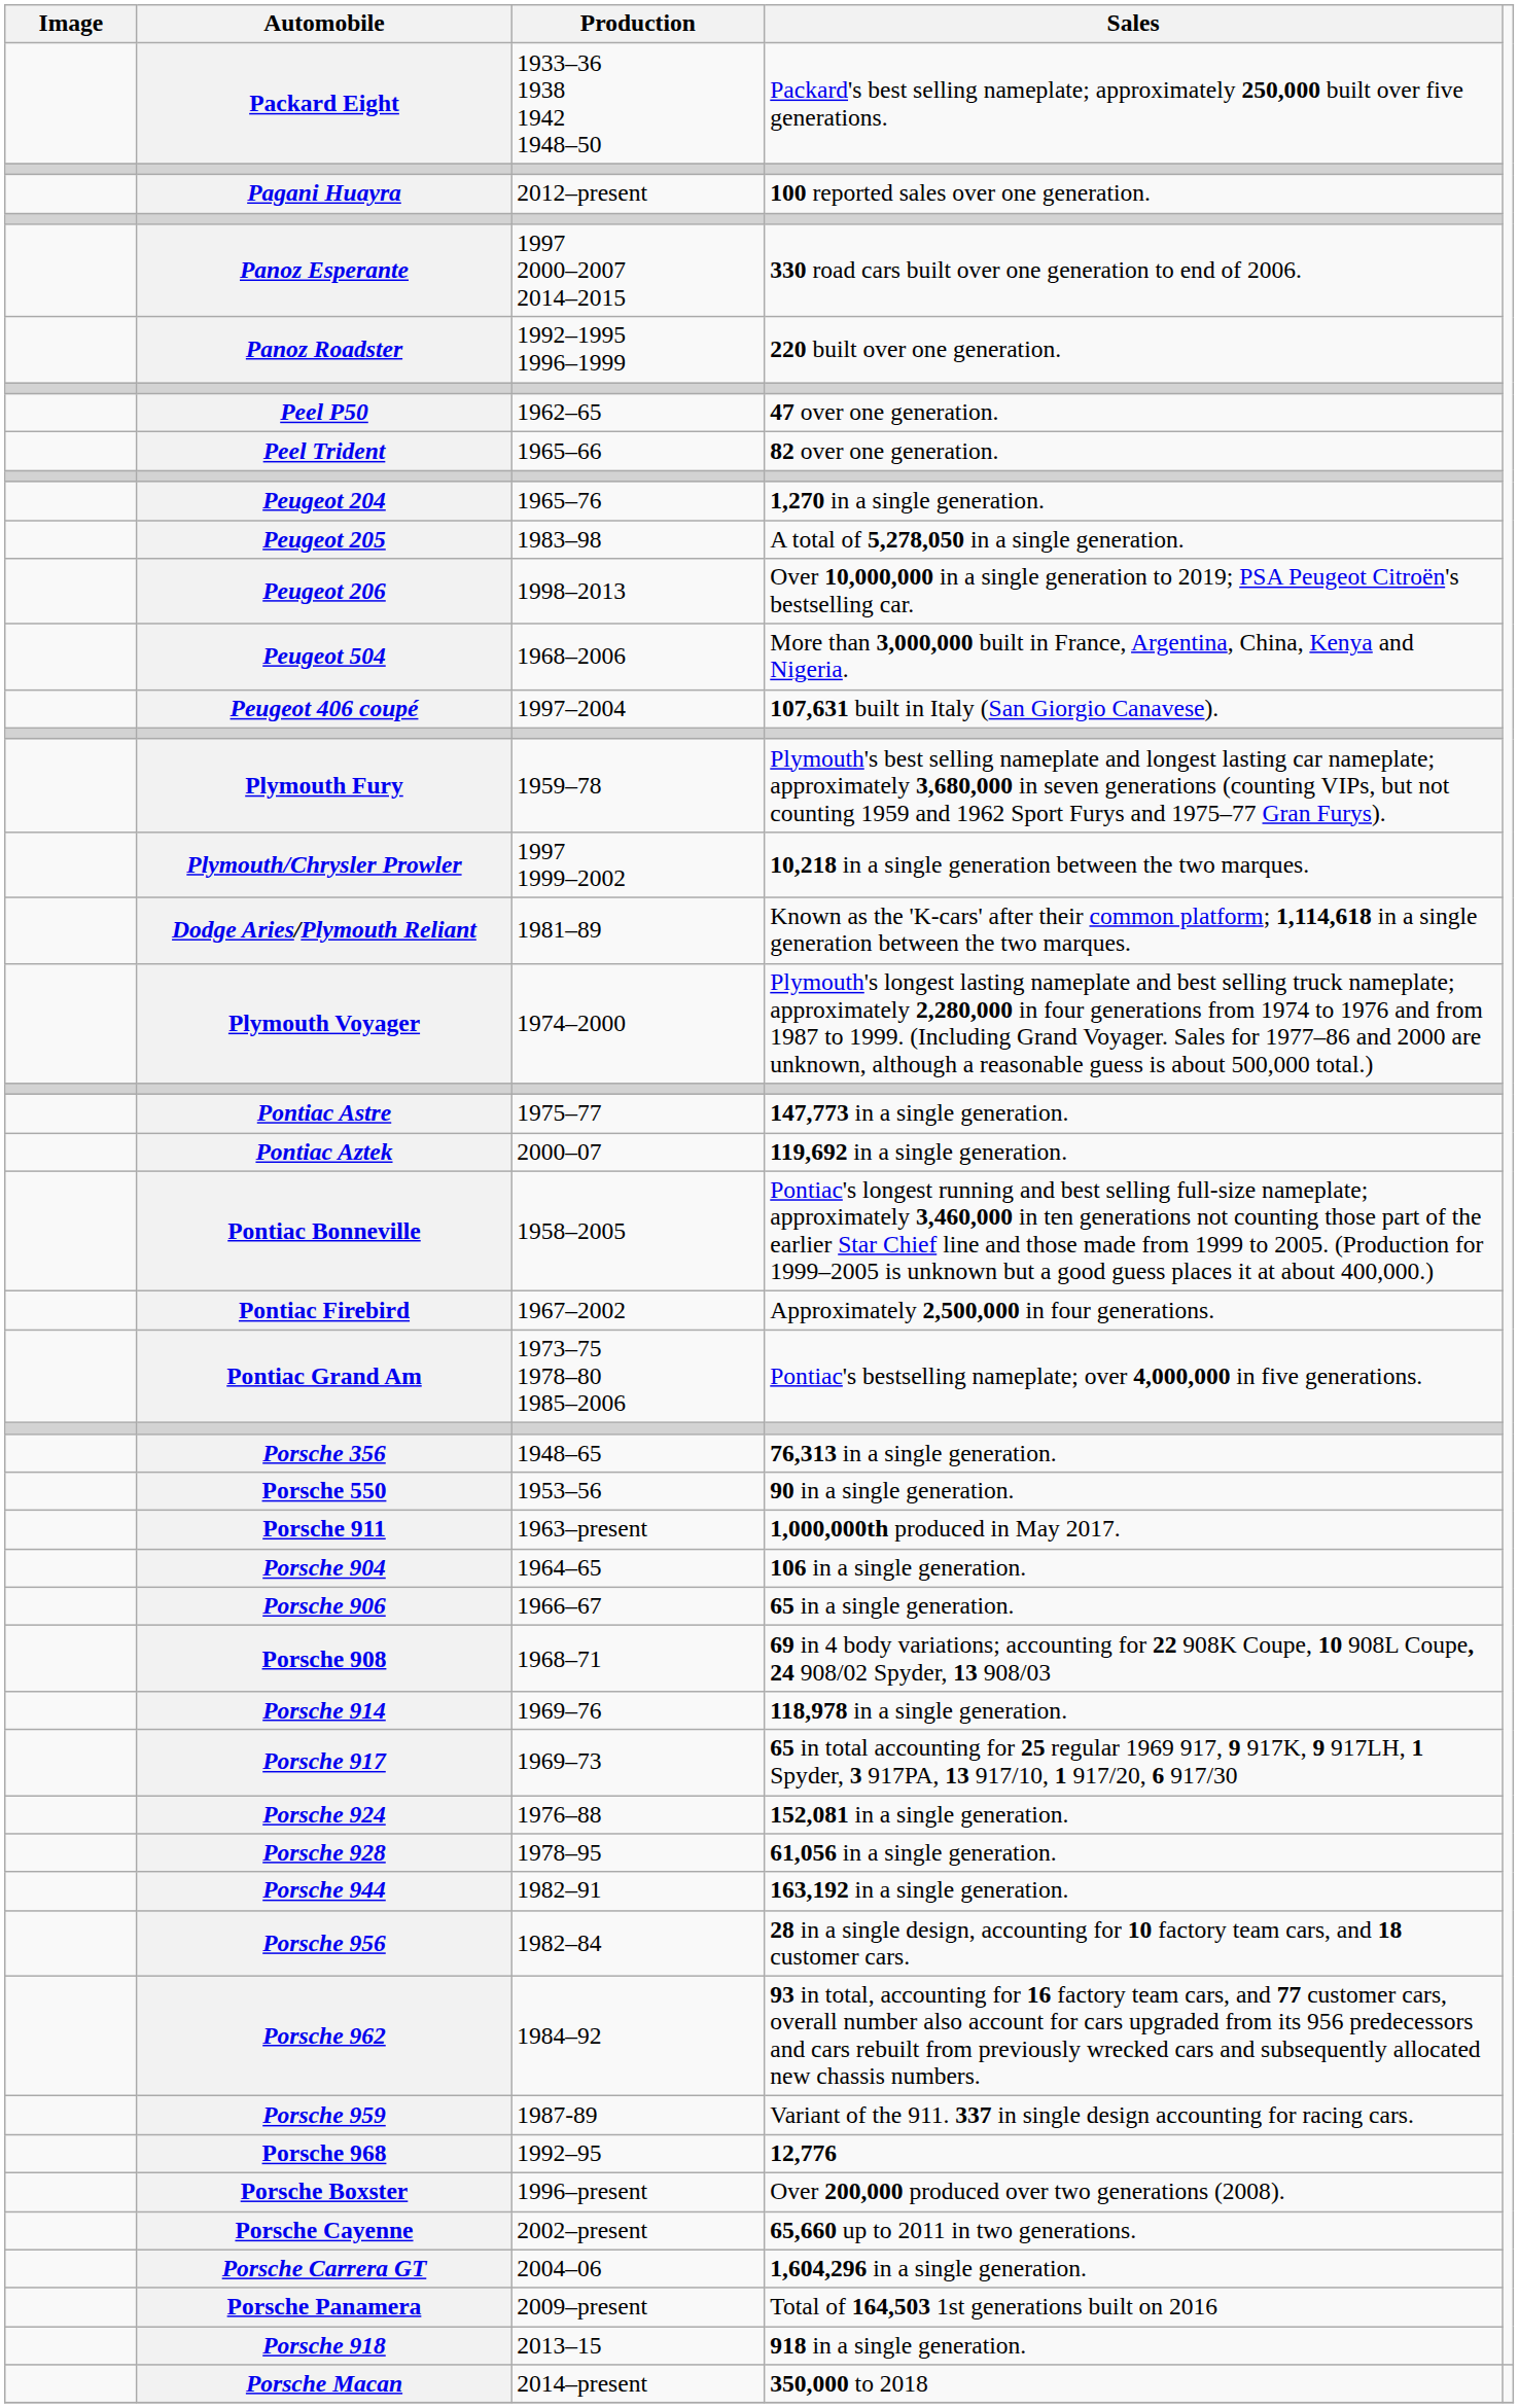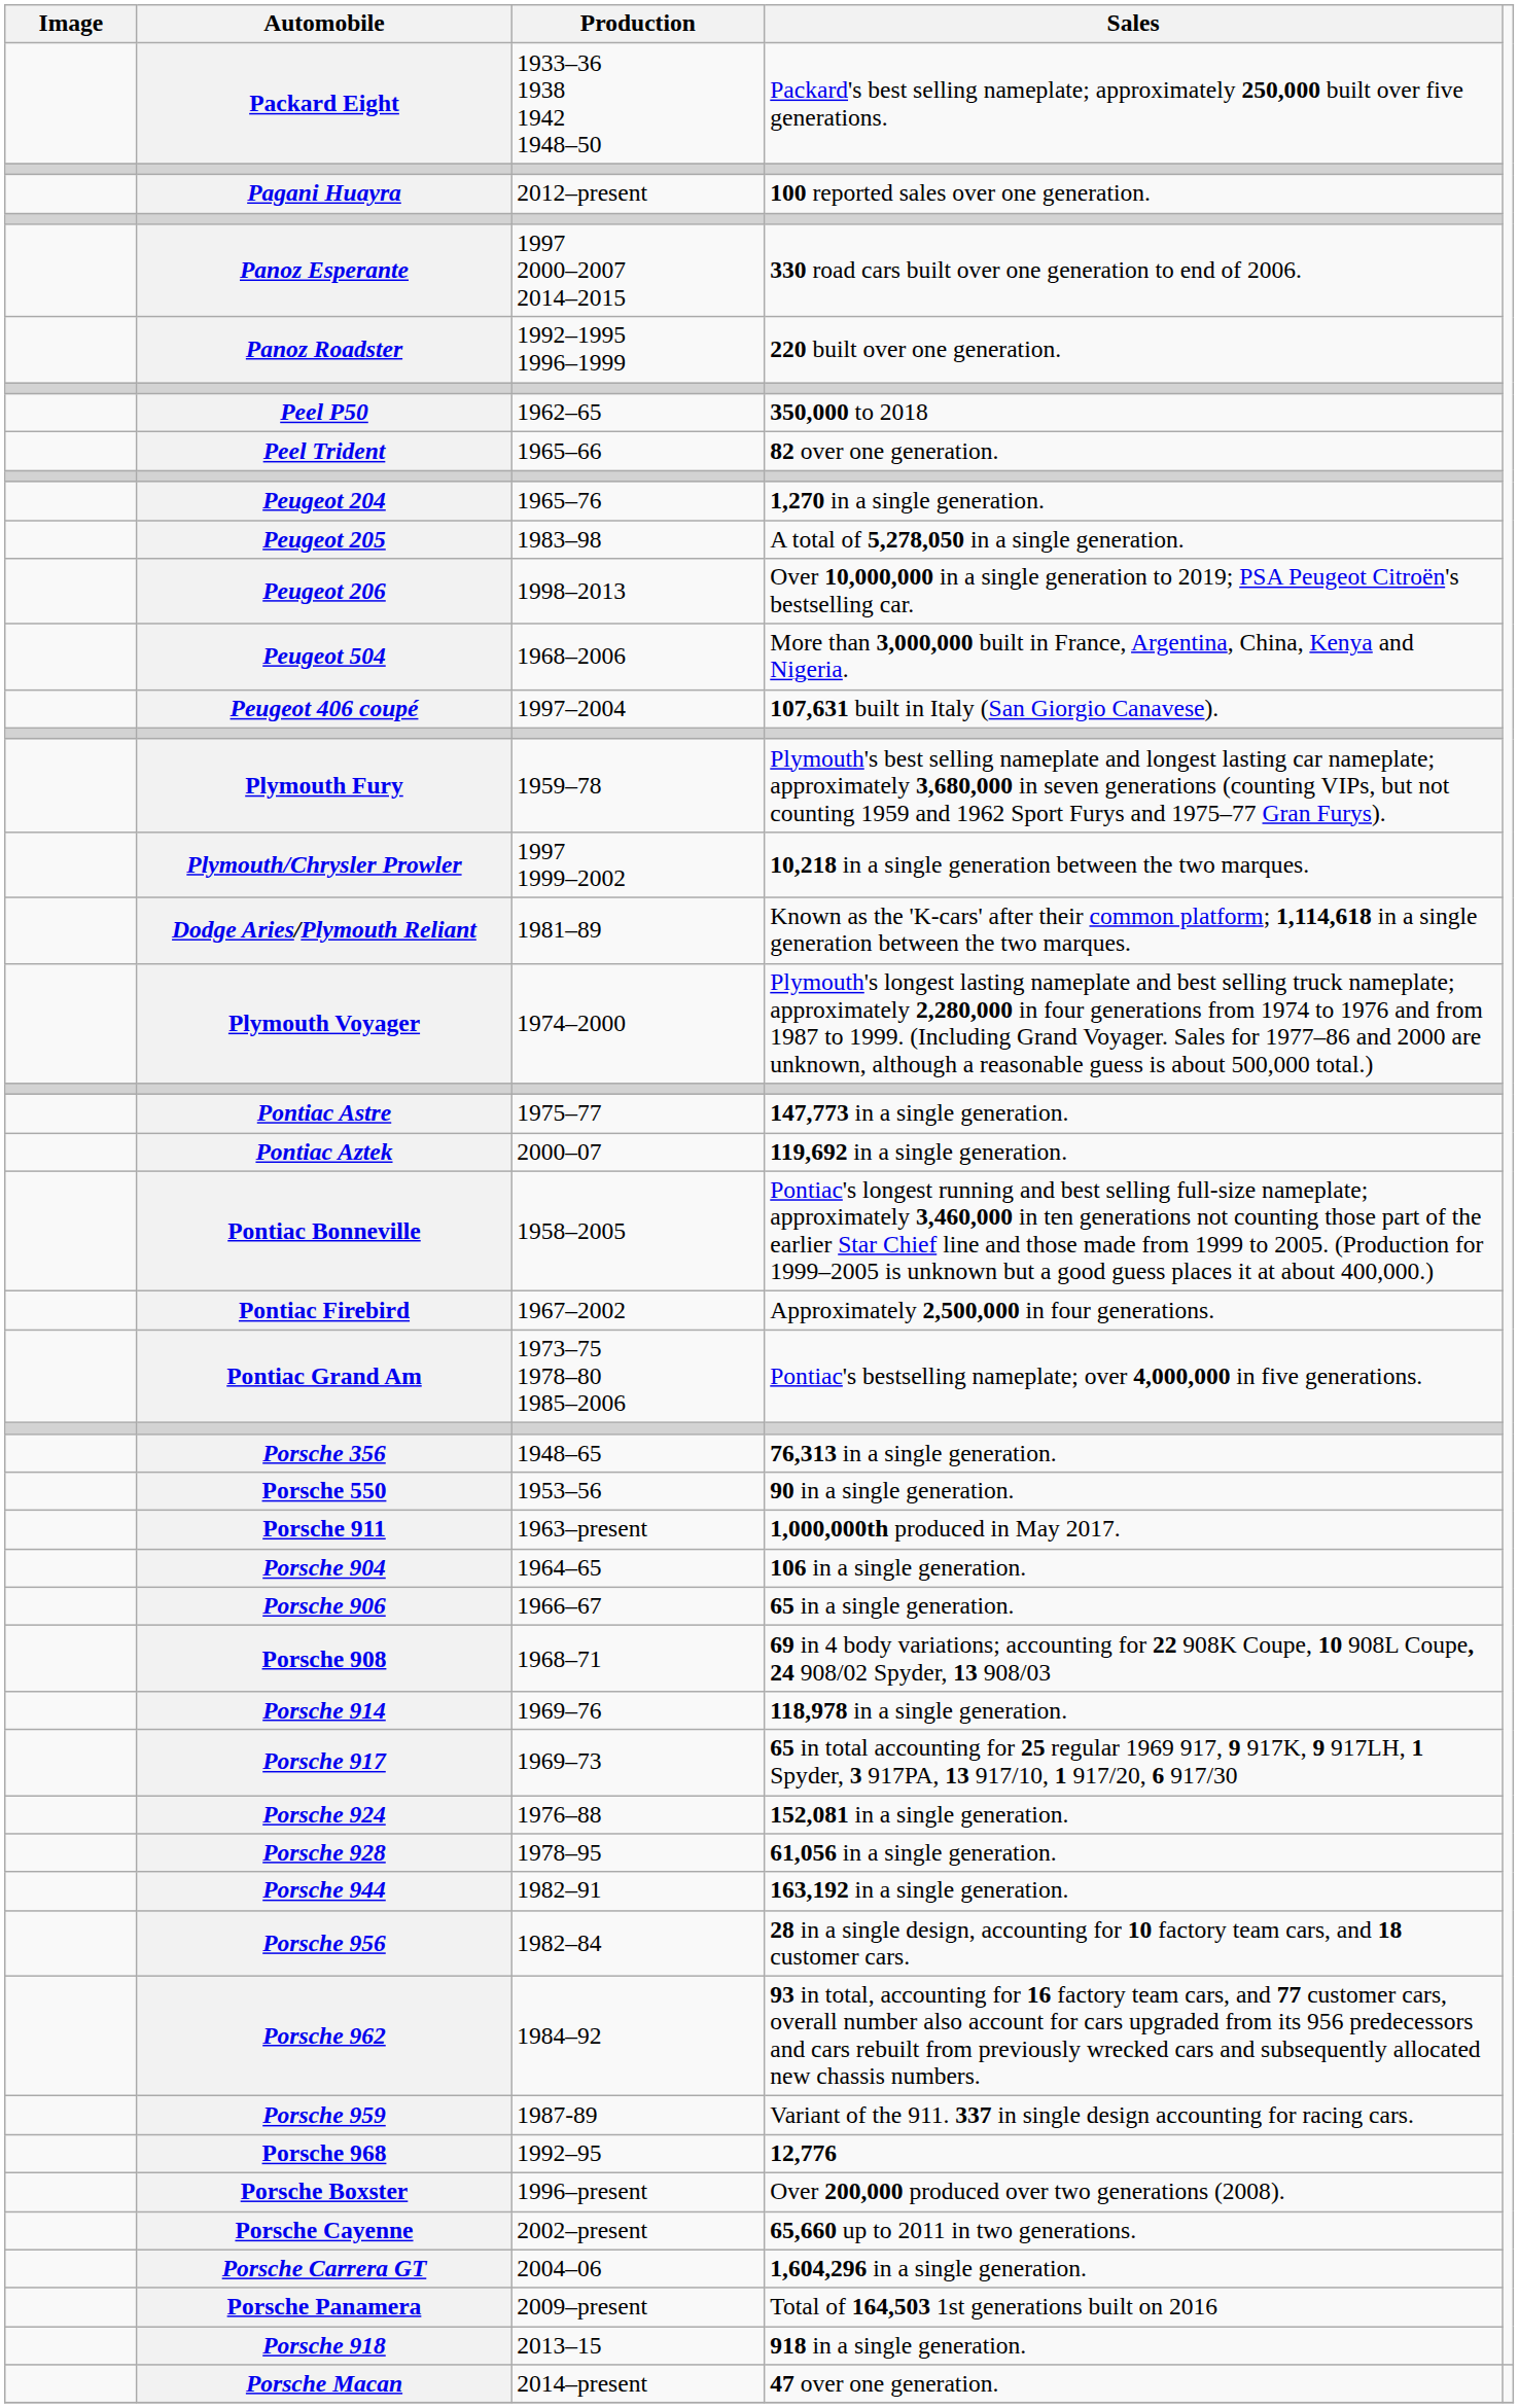 <table class="wikitable">
 <tr>
 <th style="width:5em">Image</th>
 <th style="width:15em">Automobile</th>
 <th style="width:10em">Production</th>
 <th style="width:30em">Sales</th>
 </tr>
 <tr>
 <td></td>
 <th><a href='#'>Packard Eight</a></th>
 <td>1933–36<br>1938<br>1942<br>1948–50</td>
 <td><a href='#'>Packard</a>'s best selling nameplate; approximately <strong>250,000</strong> built over five generations.</td>
 </tr>
 <tr style="background:lightgrey;">
 <td></td>
 <td></td>
 <td></td>
 <td></td>
 </tr>
 <tr>
 <td></td>
 <th><em><a href='#'>Pagani Huayra</a></em></th>
 <td>2012–present</td>
 <td><strong>100</strong> reported sales over one generation.</td>
 </tr>
 <tr style="background:lightgrey;">
 <td></td>
 <td></td>
 <td></td>
 <td></td>
 </tr>
 <tr>
 <td></td>
 <th><em><a href='#'>Panoz Esperante</a></em></th>
 <td>1997<br>2000–2007<br>2014–2015</td>
 <td><strong>330</strong> road cars built over one generation to end of 2006.</td>
 </tr>
 <tr>
 <td></td>
 <th><em><a href='#'>Panoz Roadster</a></em></th>
 <td>1992–1995<br>1996–1999</td>
 <td><strong>220</strong> built over one generation.</td>
 </tr>
 <tr style="background:lightgrey;">
 <td></td>
 <td></td>
 <td></td>
 <td></td>
 </tr>
 <tr>
 <td></td>
 <th><em><a href='#'>Peel P50</a></em></th>
 <td>1962–65</td>
-<td><strong>47</strong> over one generation.</td>
+<td><strong>350,000</strong> to 2018</td>
 </tr>
 <tr>
 <td></td>
 <th><em><a href='#'>Peel Trident</a></em></th>
 <td>1965–66</td>
 <td><strong>82</strong> over one generation.</td>
 </tr>
 <tr style="background:lightgrey;">
 <td></td>
 <td></td>
 <td></td>
 <td></td>
 </tr>
 <tr>
 <td></td>
 <th><em><a href='#'>Peugeot 204</a></em></th>
 <td>1965–76</td>
 <td><strong>1,270</strong> in a single generation.</td>
 </tr>
 <tr>
 <td></td>
 <th><em><a href='#'>Peugeot 205</a></em></th>
 <td>1983–98</td>
 <td>A total of <strong>5,278,050</strong> in a single generation.</td>
 </tr>
 <tr>
 <td></td>
 <th><em><a href='#'>Peugeot 206</a></em></th>
 <td>1998–2013</td>
 <td>Over <strong>10,000,000</strong> in a single generation to 2019; <a href='#'>PSA Peugeot Citroën</a>'s bestselling car.</td>
 </tr>
 <tr>
 <td></td>
 <th><em><a href='#'>Peugeot 504</a></em></th>
 <td>1968–2006</td>
 <td>More than <strong>3,000,000</strong> built in France, <a href='#'>Argentina</a>, China, <a href='#'>Kenya</a> and <a href='#'>Nigeria</a>.</td>
 </tr>
 <tr>
 <td></td>
 <th><em><a href='#'>Peugeot 406 coupé</a></em></th>
 <td>1997–2004</td>
 <td><strong>107,631</strong> built in Italy (<a href='#'>San Giorgio Canavese</a>).</td>
 </tr>
 <tr style="background:lightgrey;">
 <td></td>
 <td></td>
 <td></td>
 <td></td>
 </tr>
 <tr>
 <td></td>
 <th><a href='#'>Plymouth Fury</a></th>
 <td>1959–78</td>
 <td><a href='#'>Plymouth</a>'s best selling nameplate and longest lasting car nameplate; approximately <strong>3,680,000</strong> in seven generations (counting VIPs, but not counting 1959 and 1962 Sport Furys and 1975–77 <a href='#'>Gran Furys</a>).</td>
 </tr>
 <tr>
 <td></td>
 <th><em><a href='#'>Plymouth/Chrysler Prowler</a></em></th>
 <td>1997<br>1999–2002</td>
 <td><strong>10,218</strong> in a single generation between the two marques.</td>
 </tr>
 <tr>
 <td></td>
 <th><em><a href='#'>Dodge Aries</a>/<a href='#'>Plymouth Reliant</a></em></th>
 <td>1981–89</td>
 <td>Known as the 'K-cars' after their <a href='#'>common platform</a>; <strong>1,114,618</strong> in a single generation between the two marques.</td>
 </tr>
 <tr>
 <td></td>
 <th><a href='#'>Plymouth Voyager</a></th>
 <td>1974–2000</td>
 <td><a href='#'>Plymouth</a>'s longest lasting nameplate and best selling truck nameplate; approximately <strong>2,280,000</strong> in four generations from 1974 to 1976 and from 1987 to 1999. (Including Grand Voyager. Sales for 1977–86 and 2000 are unknown, although a reasonable guess is about 500,000 total.)</td>
 </tr>
 <tr style="background:lightgrey;">
 <td></td>
 <td></td>
 <td></td>
 <td></td>
 </tr>
 <tr>
 <td></td>
 <th><em><a href='#'>Pontiac Astre</a></em></th>
 <td>1975–77</td>
 <td><strong>147,773</strong> in a single generation.</td>
 </tr>
 <tr>
 <td></td>
 <th><em><a href='#'>Pontiac Aztek</a></em></th>
 <td>2000–07</td>
 <td><strong>119,692</strong> in a single generation.</td>
 </tr>
 <tr>
 <td></td>
 <th><a href='#'>Pontiac Bonneville</a></th>
 <td>1958–2005</td>
 <td><a href='#'>Pontiac</a>'s longest running and best selling full-size nameplate; approximately <strong>3,460,000</strong> in ten generations not counting those part of the earlier <a href='#'>Star Chief</a> line and those made from 1999 to 2005. (Production for 1999–2005 is unknown but a good guess places it at about 400,000.)</td>
 </tr>
 <tr>
 <td></td>
 <th><a href='#'>Pontiac Firebird</a></th>
 <td>1967–2002</td>
 <td>Approximately <strong>2,500,000</strong> in four generations.</td>
 </tr>
 <tr>
 <td></td>
 <th><a href='#'>Pontiac Grand Am</a></th>
 <td>1973–75<br>1978–80<br>1985–2006</td>
 <td><a href='#'>Pontiac</a>'s bestselling nameplate; over <strong>4,000,000</strong> in five generations.</td>
 </tr>
 <tr style="background:lightgrey;">
 <td></td>
 <td></td>
 <td></td>
 <td></td>
 </tr>
 <tr>
 <td></td>
 <th><em><a href='#'>Porsche 356</a></em></th>
 <td>1948–65</td>
 <td><strong>76,313</strong> in a single generation.</td>
 </tr>
 <tr>
 <td></td>
 <th><a href='#'>Porsche 550</a></th>
 <td>1953–56</td>
 <td><strong>90</strong> in a single generation.</td>
 </tr>
 <tr>
 <td></td>
 <th><a href='#'>Porsche 911</a></th>
 <td>1963–present</td>
 <td><strong>1,000,000th</strong> produced in May 2017.</td>
 </tr>
 <tr>
 <td></td>
 <th><em><a href='#'>Porsche 904</a></em></th>
 <td>1964–65</td>
 <td><strong>106</strong> in a single generation.</td>
 </tr>
 <tr>
 <td></td>
 <th><em><a href='#'>Porsche 906</a></em></th>
 <td>1966–67</td>
 <td><strong>65</strong> in a single generation.</td>
 </tr>
 <tr>
 <td></td>
 <th><a href='#'>Porsche 908</a></th>
 <td>1968–71</td>
 <td><strong>69</strong> in 4 body variations; accounting for <strong>22</strong> 908K Coupe, <strong>10</strong> 908L Coupe<strong>, 24</strong> 908/02 Spyder, <strong>13</strong> 908/03</td>
 </tr>
 <tr>
 <td></td>
 <th><em><a href='#'>Porsche 914</a></em></th>
 <td>1969–76</td>
 <td><strong>118,978</strong> in a single generation.</td>
 </tr>
 <tr>
 <td></td>
 <th><em><a href='#'>Porsche 917</a></em></th>
 <td>1969–73</td>
 <td><strong>65</strong> in total accounting for <strong>25</strong> regular 1969 917, <strong>9</strong> 917K, <strong>9</strong> 917LH, <strong>1</strong> Spyder, <strong>3</strong> 917PA, <strong>13</strong> 917/10, <strong>1</strong> 917/20, <strong>6</strong> 917/30</td>
 </tr>
 <tr>
 <td></td>
 <th><em><a href='#'>Porsche 924</a></em></th>
 <td>1976–88</td>
 <td><strong>152,081</strong> in a single generation.</td>
 </tr>
 <tr>
 <td></td>
 <th><em><a href='#'>Porsche 928</a></em></th>
 <td>1978–95</td>
 <td><strong>61,056</strong> in a single generation.</td>
 </tr>
 <tr>
 <td></td>
 <th><em><a href='#'>Porsche 944</a></em></th>
 <td>1982–91</td>
 <td><strong>163,192</strong> in a single generation.</td>
 </tr>
 <tr>
 <td></td>
 <th><em><a href='#'>Porsche 956</a></em></th>
 <td>1982–84</td>
 <td><strong>28</strong> in a single design, accounting for <strong>10</strong> factory team cars, and <strong>18</strong> customer cars.</td>
 </tr>
 <tr>
 <td></td>
 <th><em><a href='#'>Porsche 962</a></em></th>
 <td>1984–92</td>
 <td><strong>93</strong> in total, accounting for <strong>16</strong> factory team cars, and <strong>77</strong> customer cars, overall number also account for cars upgraded from its 956 predecessors and cars rebuilt from previously wrecked cars and subsequently allocated new chassis numbers.</td>
 </tr>
 <tr>
 <td></td>
 <th><em><a href='#'>Porsche 959</a></em></th>
 <td>1987-89</td>
 <td>Variant of the 911. <strong>337</strong> in single design accounting for racing cars.</td>
 </tr>
 <tr>
 <td></td>
 <th><a href='#'>Porsche 968</a></th>
 <td>1992–95</td>
 <td><strong>12,776</strong></td>
 </tr>
 <tr>
 <td></td>
 <th><a href='#'>Porsche Boxster</a></th>
 <td>1996–present</td>
 <td>Over <strong>200,000</strong> produced over two generations (2008).</td>
 </tr>
 <tr>
 <td></td>
 <th><a href='#'>Porsche Cayenne</a></th>
 <td>2002–present</td>
 <td><strong>65,660</strong> up to 2011 in two generations.</td>
 </tr>
 <tr>
 <td></td>
 <th><em><a href='#'>Porsche Carrera GT</a></em></th>
 <td>2004–06</td>
 <td><strong>1,604,296</strong> in a single generation.</td>
 </tr>
 <tr>
 <td></td>
 <th><a href='#'>Porsche Panamera</a></th>
 <td>2009–present</td>
 <td>Total of <strong>164,503</strong> 1st generations built on 2016</td>
 </tr>
 <tr>
 <td></td>
 <th><em><a href='#'>Porsche 918</a></em></th>
 <td>2013–15</td>
 <td><strong>918</strong> in a single generation.</td>
 </tr>
 <tr>
 <td></td>
 <th><em><a href='#'>Porsche Macan</a></em></th>
 <td>2014–present</td>
-<td><strong>350,000</strong> to 2018</td>
+<td><strong>47</strong> over one generation.</td>
 <td colspan="4"></td>
 </tr>
 <tr style="background:lightgrey;">
 </tr>
 </table>
